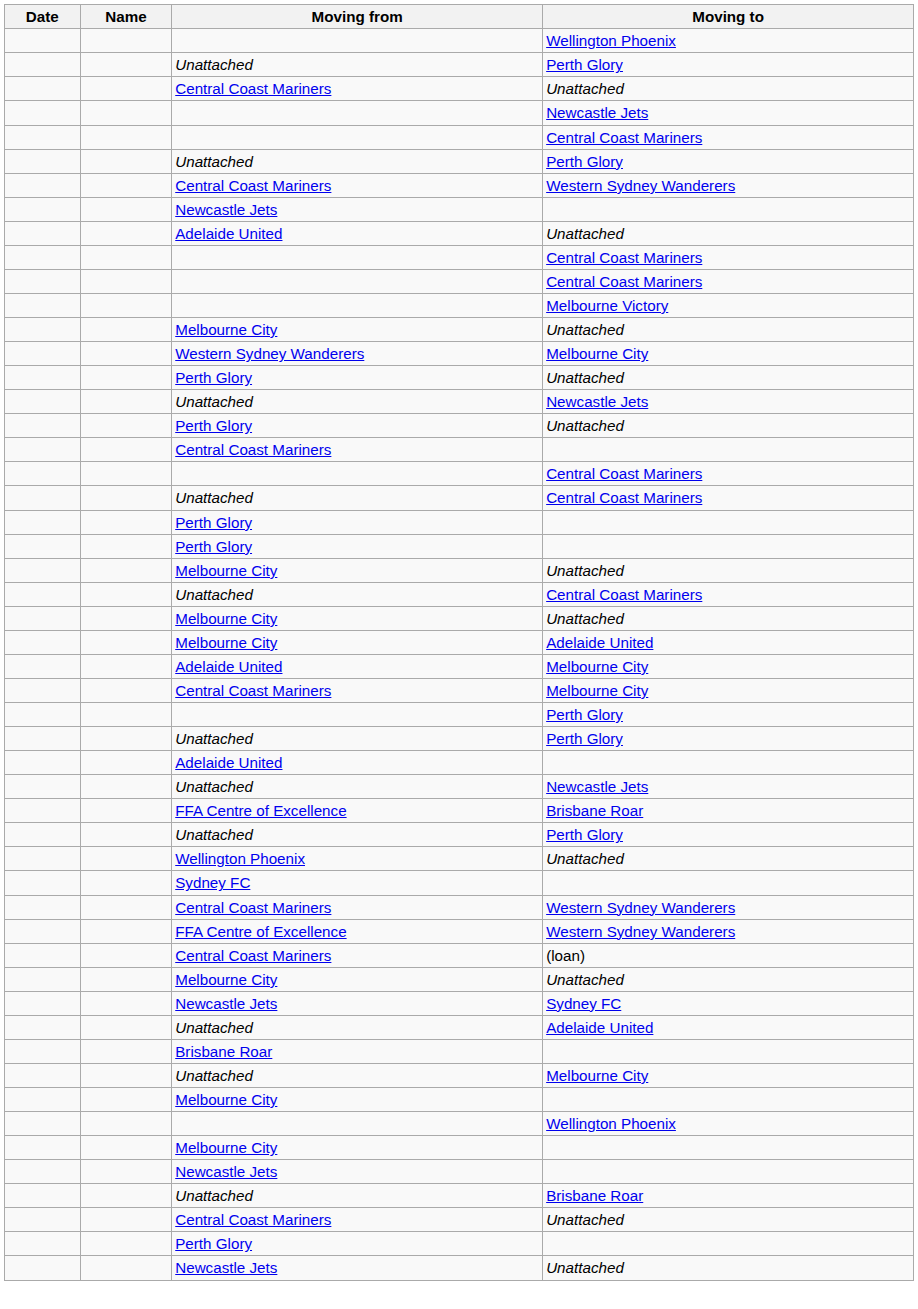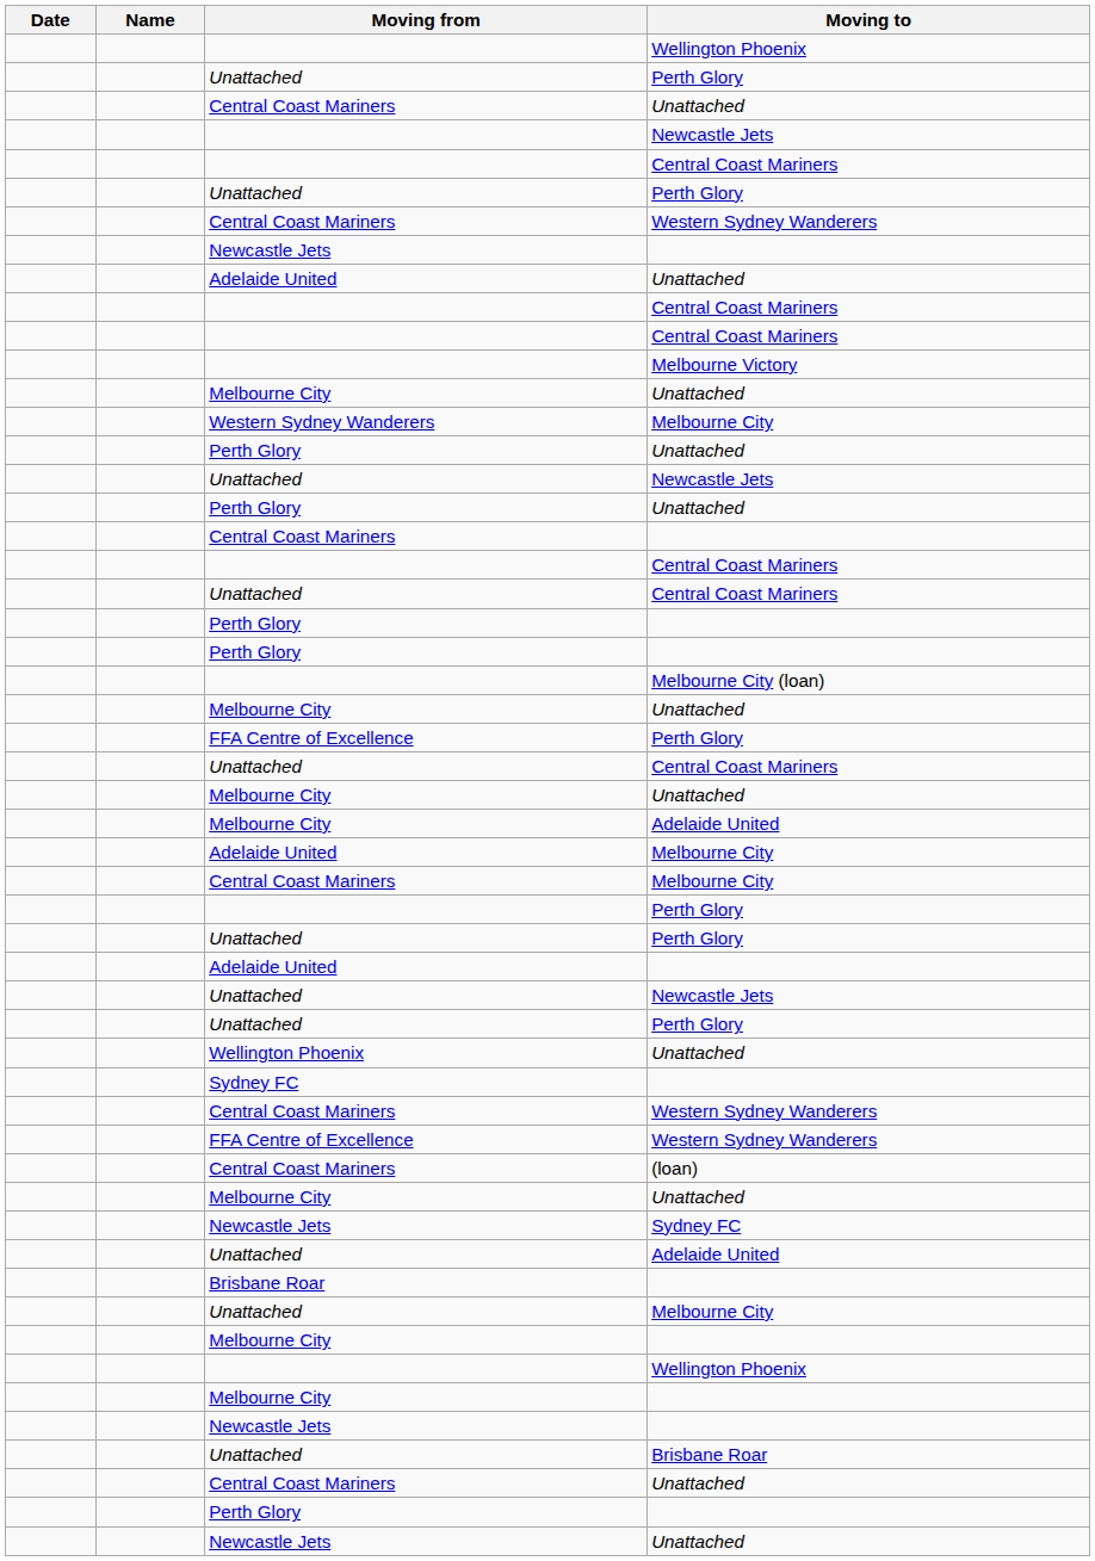 <table class="wikitable sortable" style="width:72%; font-size:95%; ">
 <tr>
 <th>Date</th>
 <th>Name</th>
 <th>Moving from</th>
 <th>Moving to</th>
 </tr>
 <tr>
 <td></td>
 <td></td>
 <td></td>
 <td><a href='#'>Wellington Phoenix</a></td>
 </tr>
 <tr>
 <td></td>
 <td></td>
 <td><em>Unattached</em></td>
 <td><a href='#'>Perth Glory</a></td>
 </tr>
 <tr>
 <td></td>
 <td></td>
 <td><a href='#'>Central Coast Mariners</a></td>
 <td><em>Unattached</em></td>
 </tr>
 <tr>
 <td></td>
 <td></td>
 <td></td>
 <td><a href='#'>Newcastle Jets</a></td>
 </tr>
 <tr>
 <td></td>
 <td></td>
 <td></td>
 <td><a href='#'>Central Coast Mariners</a></td>
 </tr>
 <tr>
 <td></td>
 <td></td>
 <td><em>Unattached</em></td>
 <td><a href='#'>Perth Glory</a></td>
 </tr>
 <tr>
 <td></td>
 <td></td>
 <td><a href='#'>Central Coast Mariners</a></td>
 <td><a href='#'>Western Sydney Wanderers</a></td>
 </tr>
 <tr>
 <td></td>
 <td></td>
 <td><a href='#'>Newcastle Jets</a></td>
 <td></td>
 </tr>
 <tr>
 <td></td>
 <td></td>
 <td><a href='#'>Adelaide United</a></td>
 <td><em>Unattached</em></td>
 </tr>
 <tr>
 <td></td>
 <td></td>
 <td></td>
 <td><a href='#'>Central Coast Mariners</a></td>
 </tr>
 <tr>
 <td></td>
 <td></td>
 <td></td>
 <td><a href='#'>Central Coast Mariners</a></td>
 </tr>
 <tr>
 <td></td>
 <td></td>
 <td></td>
 <td><a href='#'>Melbourne Victory</a></td>
 </tr>
 <tr>
 <td></td>
 <td></td>
 <td><a href='#'>Melbourne City</a></td>
 <td><em>Unattached</em></td>
 </tr>
 <tr>
 <td></td>
 <td></td>
 <td><a href='#'>Western Sydney Wanderers</a></td>
 <td><a href='#'>Melbourne City</a></td>
 </tr>
 <tr>
 <td></td>
 <td></td>
 <td><a href='#'>Perth Glory</a></td>
 <td><em>Unattached</em></td>
 </tr>
 <tr>
 <td></td>
 <td></td>
 <td><em>Unattached</em></td>
 <td><a href='#'>Newcastle Jets</a></td>
 </tr>
 <tr>
 <td></td>
 <td></td>
 <td><a href='#'>Perth Glory</a></td>
 <td><em>Unattached</em></td>
 </tr>
 <tr>
 <td></td>
 <td></td>
 <td><a href='#'>Central Coast Mariners</a></td>
 <td></td>
 </tr>
 <tr>
 <td></td>
 <td></td>
 <td></td>
 <td><a href='#'>Central Coast Mariners</a></td>
 </tr>
 <tr>
 <td></td>
 <td></td>
 <td><em>Unattached</em></td>
 <td><a href='#'>Central Coast Mariners</a></td>
 </tr>
 <tr>
 <td></td>
 <td></td>
 <td><a href='#'>Perth Glory</a></td>
 <td></td>
 </tr>
 <tr>
 <td></td>
 <td></td>
 <td><a href='#'>Perth Glory</a></td>
 <td></td>
 </tr>
 <tr>
 <td></td>
 <td></td>
+<td></td>
+<td><a href='#'>Melbourne City</a> (loan)</td>
+</tr>
+<tr>
+<td></td>
+<td></td>
 <td><a href='#'>Melbourne City</a></td>
 <td><em>Unattached</em></td>
+</tr>
+<tr>
+<td></td>
+<td></td>
+<td><a href='#'>FFA Centre of Excellence</a></td>
+<td><a href='#'>Perth Glory</a></td>
 </tr>
 <tr>
 <td></td>
 <td></td>
 <td><em>Unattached</em></td>
 <td><a href='#'>Central Coast Mariners</a></td>
 </tr>
 <tr>
 <td></td>
 <td></td>
 <td><a href='#'>Melbourne City</a></td>
 <td><em>Unattached</em></td>
 </tr>
 <tr>
 <td></td>
 <td></td>
 <td><a href='#'>Melbourne City</a></td>
 <td><a href='#'>Adelaide United</a></td>
 </tr>
 <tr>
 <td></td>
 <td></td>
 <td><a href='#'>Adelaide United</a></td>
 <td><a href='#'>Melbourne City</a></td>
 </tr>
 <tr>
 <td></td>
 <td></td>
 <td><a href='#'>Central Coast Mariners</a></td>
 <td><a href='#'>Melbourne City</a></td>
 </tr>
 <tr>
 <td></td>
 <td></td>
 <td></td>
 <td><a href='#'>Perth Glory</a></td>
 </tr>
 <tr>
 <td></td>
 <td></td>
 <td><em>Unattached</em></td>
 <td><a href='#'>Perth Glory</a></td>
 </tr>
 <tr>
 <td></td>
 <td></td>
 <td><a href='#'>Adelaide United</a></td>
 <td></td>
 </tr>
 <tr>
 <td></td>
 <td></td>
 <td><em>Unattached</em></td>
 <td><a href='#'>Newcastle Jets</a></td>
-</tr>
-<tr>
-<td></td>
-<td></td>
-<td><a href='#'>FFA Centre of Excellence</a></td>
-<td><a href='#'>Brisbane Roar</a></td>
 </tr>
 <tr>
 <td></td>
 <td></td>
 <td><em>Unattached</em></td>
 <td><a href='#'>Perth Glory</a></td>
 </tr>
 <tr>
 <td></td>
 <td></td>
 <td><a href='#'>Wellington Phoenix</a></td>
 <td><em>Unattached</em></td>
 </tr>
 <tr>
 <td></td>
 <td></td>
 <td><a href='#'>Sydney FC</a></td>
 <td></td>
 </tr>
 <tr>
 <td></td>
 <td></td>
 <td><a href='#'>Central Coast Mariners</a></td>
 <td><a href='#'>Western Sydney Wanderers</a></td>
 </tr>
 <tr>
 <td></td>
 <td></td>
 <td><a href='#'>FFA Centre of Excellence</a></td>
 <td><a href='#'>Western Sydney Wanderers</a></td>
 </tr>
 <tr>
 <td></td>
 <td></td>
 <td><a href='#'>Central Coast Mariners</a></td>
 <td> (loan)</td>
 </tr>
 <tr>
 <td></td>
 <td></td>
 <td><a href='#'>Melbourne City</a></td>
 <td><em>Unattached</em></td>
 </tr>
 <tr>
 <td></td>
 <td></td>
 <td><a href='#'>Newcastle Jets</a></td>
 <td><a href='#'>Sydney FC</a></td>
 </tr>
 <tr>
 <td></td>
 <td></td>
 <td><em>Unattached</em></td>
 <td><a href='#'>Adelaide United</a></td>
 </tr>
 <tr>
 <td></td>
 <td></td>
 <td><a href='#'>Brisbane Roar</a></td>
 <td></td>
 </tr>
 <tr>
 <td></td>
 <td></td>
 <td><em>Unattached</em></td>
 <td><a href='#'>Melbourne City</a></td>
 </tr>
 <tr>
 <td></td>
 <td></td>
 <td><a href='#'>Melbourne City</a></td>
 <td></td>
 </tr>
 <tr>
 <td></td>
 <td></td>
 <td></td>
 <td><a href='#'>Wellington Phoenix</a></td>
 </tr>
 <tr>
 <td></td>
 <td></td>
 <td><a href='#'>Melbourne City</a></td>
 <td></td>
 </tr>
 <tr>
 <td></td>
 <td></td>
 <td><a href='#'>Newcastle Jets</a></td>
 <td></td>
 </tr>
 <tr>
 <td></td>
 <td></td>
 <td><em>Unattached</em></td>
 <td><a href='#'>Brisbane Roar</a></td>
 </tr>
 <tr>
 <td></td>
 <td></td>
 <td><a href='#'>Central Coast Mariners</a></td>
 <td><em>Unattached</em></td>
 </tr>
 <tr>
 <td></td>
 <td></td>
 <td><a href='#'>Perth Glory</a></td>
 <td></td>
 </tr>
 <tr>
 <td></td>
 <td></td>
 <td><a href='#'>Newcastle Jets</a></td>
 <td><em>Unattached</em></td>
 </tr>
 </table>
